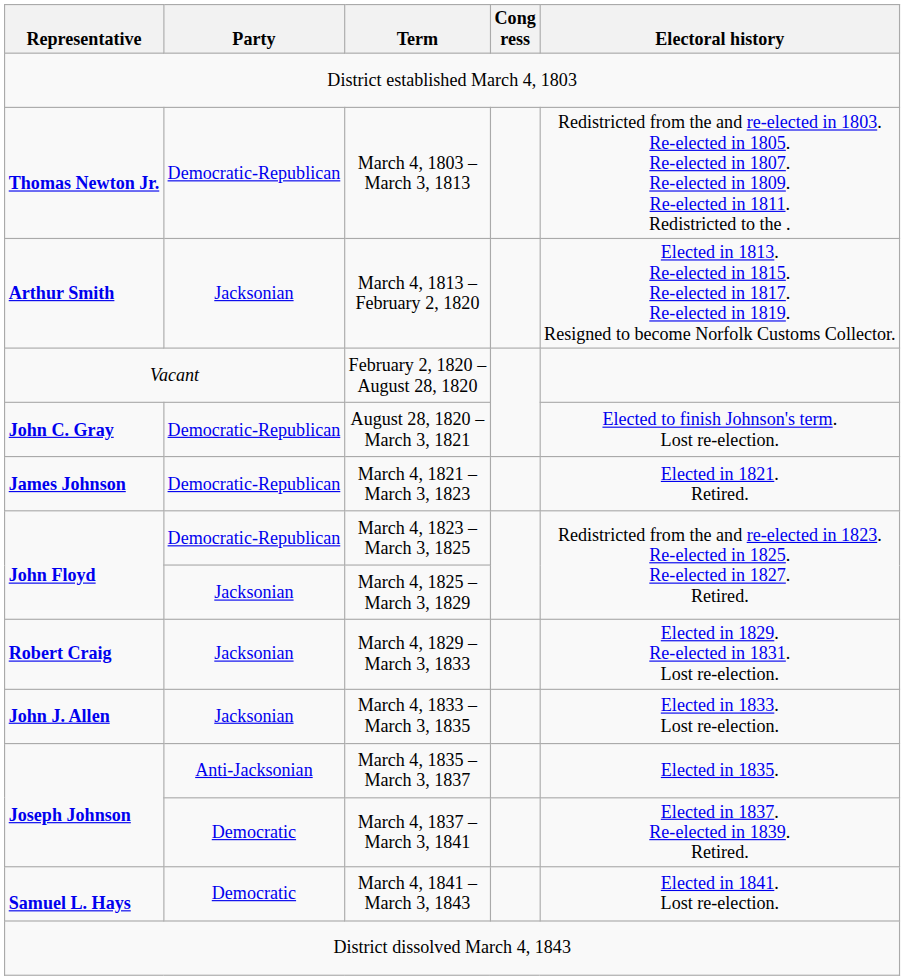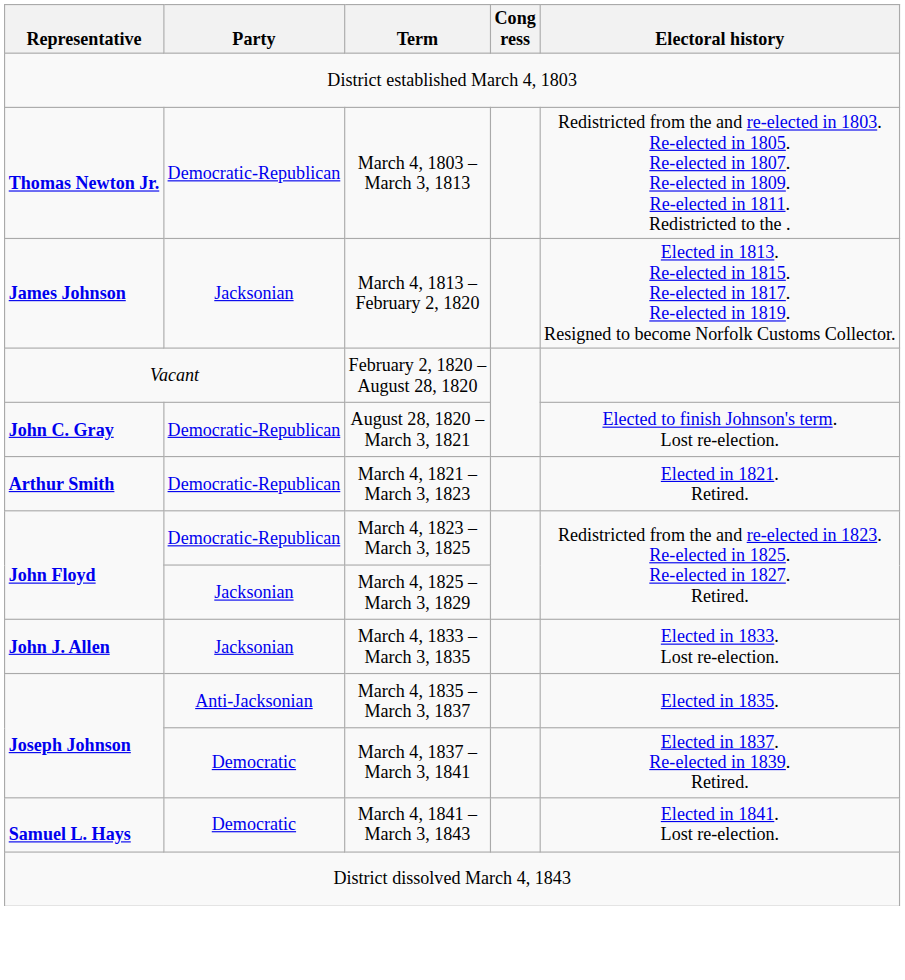 <table class=wikitable style="text-align:center">
 <tr valign=bottom>
 <th>Representative</th>
 <th>Party</th>
 <th>Term</th>
 <th>Cong<br>ress</th>
 <th>Electoral history</th>
 </tr>
 <tr style="height:3em">
 <td colspan=5>District established March 4, 1803</td>
 </tr>
 <tr style="height:3em">
 <td align=left><br><strong><a href='#'>Thomas Newton Jr.</a></strong><br></td>
 <td><a href='#'>Democratic-Republican</a></td>
 <td nowrap>March 4, 1803 –<br>March 3, 1813</td>
 <td></td>
 <td>Redistricted from the  and <a href='#'>re-elected in 1803</a>.<br><a href='#'>Re-elected in 1805</a>.<br><a href='#'>Re-elected in 1807</a>.<br><a href='#'>Re-elected in 1809</a>.<br><a href='#'>Re-elected in 1811</a>.<br>Redistricted to the .</td>
 </tr>
 <tr style="height:3em">
-<td align=left><strong><a href='#'>Arthur Smith</a></strong><br></td>
+<td align=left><strong><a href='#'>James Johnson</a></strong><br></td>
 <td><a href='#'>Jacksonian</a></td>
 <td nowrap>March 4, 1813 –<br>February 2, 1820</td>
 <td></td>
 <td><a href='#'>Elected in 1813</a>.<br><a href='#'>Re-elected in 1815</a>.<br><a href='#'>Re-elected in 1817</a>.<br><a href='#'>Re-elected in 1819</a>.<br>Resigned to become Norfolk Customs Collector.</td>
 </tr>
 <tr style="height:3em">
 <td colspan=2><em>Vacant</em></td>
 <td nowrap>February 2, 1820 –<br>August 28, 1820</td>
 <td rowspan=2></td>
 <td></td>
 </tr>
 <tr style="height:3em">
 <td align=left><strong><a href='#'>John C. Gray</a></strong><br></td>
 <td><a href='#'>Democratic-Republican</a></td>
 <td nowrap>August 28, 1820 –<br>March 3, 1821</td>
 <td><a href='#'>Elected to finish Johnson's term</a>.<br>Lost re-election.</td>
 </tr>
 <tr style="height:3em">
-<td align=left><strong><a href='#'>James Johnson</a></strong><br></td>
+<td align=left><strong><a href='#'>Arthur Smith</a></strong><br></td>
 <td><a href='#'>Democratic-Republican</a></td>
 <td nowrap>March 4, 1821 –<br>March 3, 1823</td>
 <td></td>
 <td><a href='#'>Elected in 1821</a>.<br>Retired.</td>
 </tr>
 <tr style="height:3em">
 <td rowspan=2 align=left><br><strong><a href='#'>John Floyd</a></strong><br></td>
 <td><a href='#'>Democratic-Republican</a></td>
 <td nowrap>March 4, 1823 –<br>March 3, 1825</td>
 <td rowspan=2></td>
 <td rowspan=2>Redistricted from the  and <a href='#'>re-elected in 1823</a>.<br><a href='#'>Re-elected in 1825</a>.<br><a href='#'>Re-elected in 1827</a>.<br>Retired.</td>
 </tr>
 <tr style="height:3em">
 <td><a href='#'>Jacksonian</a></td>
 <td nowrap>March 4, 1825 –<br>March 3, 1829</td>
-</tr>
-<tr style="height:3em">
-<td align=left><strong><a href='#'>Robert Craig</a></strong><br></td>
-<td><a href='#'>Jacksonian</a></td>
-<td nowrap>March 4, 1829 –<br>March 3, 1833</td>
-<td></td>
-<td><a href='#'>Elected in 1829</a>.<br><a href='#'>Re-elected in 1831</a>.<br>Lost re-election.</td>
 </tr>
 <tr style="height:3em">
 <td align=left><strong><a href='#'>John J. Allen</a></strong><br></td>
 <td><a href='#'>Jacksonian</a></td>
 <td nowrap>March 4, 1833 –<br>March 3, 1835</td>
 <td></td>
 <td><a href='#'>Elected in 1833</a>.<br>Lost re-election.</td>
 </tr>
 <tr style="height:3em">
 <td rowspan=2 align=left><br><strong><a href='#'>Joseph Johnson</a></strong><br></td>
 <td><a href='#'>Anti-Jacksonian</a></td>
 <td nowrap>March 4, 1835 –<br>March 3, 1837</td>
 <td></td>
 <td><a href='#'>Elected in 1835</a>.<br></td>
 </tr>
 <tr style="height:3em">
 <td><a href='#'>Democratic</a></td>
 <td nowrap>March 4, 1837 –<br>March 3, 1841</td>
 <td></td>
 <td><a href='#'>Elected in 1837</a>.<br><a href='#'>Re-elected in 1839</a>.<br>Retired.</td>
 </tr>
 <tr style="height:3em">
 <td align=left><br><strong><a href='#'>Samuel L. Hays</a></strong><br></td>
 <td><a href='#'>Democratic</a></td>
 <td nowrap>March 4, 1841 –<br>March 3, 1843</td>
 <td></td>
 <td><a href='#'>Elected in 1841</a>.<br>Lost re-election.</td>
 </tr>
 <tr style="height:3em">
 <td colspan=5>District dissolved March 4, 1843</td>
 </tr>
 </table>
